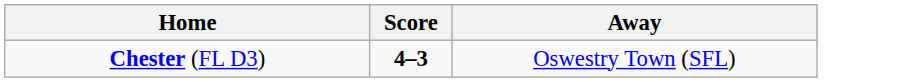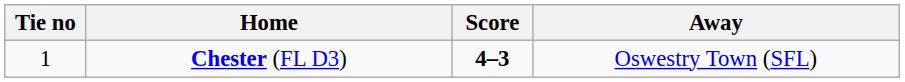 <table class="wikitable" style="text-align:center">
 <tr>
+<th width=50>Tie no</th>
 <th width=250>Home</th>
 <th width=50>Score</th>
 <th width=250>Away</th>
 </tr>
 <tr>
+<td>1</td>
 <td><strong><a href='#'>Chester</a></strong> (<a href='#'>FL D3</a>)</td>
 <td><strong>4–3</strong></td>
 <td><a href='#'>Oswestry Town</a> (<a href='#'>SFL</a>)</td>
 </tr>
 </table>
